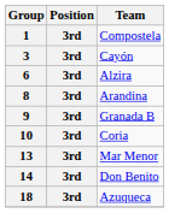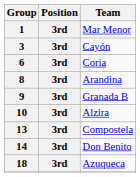 <table class="wikitable">
 <tr>
 <th>Group</th>
 <th>Position</th>
 <th>Team</th>
 </tr>
 <tr>
 <th>1</th>
 <th>3rd</th>
-<td><a href='#'>Compostela</a></td>
+<td><a href='#'>Mar Menor</a></td>
 </tr>
 <tr>
 <th>3</th>
 <th>3rd</th>
 <td><a href='#'>Cayón</a></td>
 </tr>
 <tr>
 <th>6</th>
 <th>3rd</th>
-<td><a href='#'>Alzira</a></td>
+<td><a href='#'>Coria</a></td>
 </tr>
 <tr>
 <th>8</th>
 <th>3rd</th>
 <td><a href='#'>Arandina</a></td>
 </tr>
 <tr>
 <th>9</th>
 <th>3rd</th>
 <td><a href='#'>Granada B</a></td>
 </tr>
 <tr>
 <th>10</th>
 <th>3rd</th>
-<td><a href='#'>Coria</a></td>
+<td><a href='#'>Alzira</a></td>
 </tr>
 <tr>
 <th>13</th>
 <th>3rd</th>
-<td><a href='#'>Mar Menor</a></td>
+<td><a href='#'>Compostela</a></td>
 </tr>
 <tr>
 <th>14</th>
 <th>3rd</th>
 <td><a href='#'>Don Benito</a></td>
 </tr>
 <tr>
 <th>18</th>
 <th>3rd</th>
 <td><a href='#'>Azuqueca</a></td>
 </tr>
 <tr>
 </tr>
 </table>
